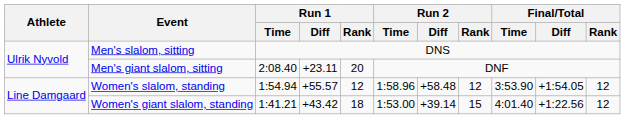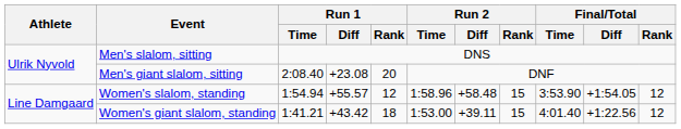 <table class="wikitable" style="font-size:100%">
 <tr>
 <th rowspan="2">Athlete</th>
 <th rowspan="2">Event</th>
 <th colspan="3">Run 1</th>
 <th colspan="3">Run 2</th>
 <th colspan="3">Final/Total</th>
 </tr>
 <tr>
 <th>Time</th>
 <th>Diff</th>
 <th>Rank</th>
 <th>Time</th>
 <th>Diff</th>
 <th>Rank</th>
 <th>Time</th>
 <th>Diff</th>
 <th>Rank</th>
 </tr>
 <tr>
 <td rowspan=2><a href='#'>Ulrik Nyvold</a></td>
 <td><a href='#'>Men's slalom, sitting</a></td>
 <td align="center" colspan=9>DNS</td>
 </tr>
 <tr>
 <td><a href='#'>Men's giant slalom, sitting</a></td>
 <td align="center">2:08.40</td>
-<td align="center">+23.11</td>
+<td align="center">+23.08</td>
 <td align="center">20</td>
 <td align="center" colspan=9>DNF</td>
 </tr>
 <tr>
 <td rowspan=2><a href='#'>Line Damgaard</a></td>
 <td><a href='#'>Women's slalom, standing</a></td>
 <td align="center">1:54.94</td>
 <td align="center">+55.57</td>
 <td align="center">12</td>
 <td align="center">1:58.96</td>
 <td align="center">+58.48</td>
-<td align="center">12</td>
+<td align="center">15</td>
 <td align="center">3:53.90</td>
 <td align="center">+1:54.05</td>
 <td align="center">12</td>
 </tr>
 <tr>
 <td><a href='#'>Women's giant slalom, standing</a></td>
 <td align="center">1:41.21</td>
 <td align="center">+43.42</td>
 <td align="center">18</td>
 <td align="center">1:53.00</td>
-<td align="center">+39.14</td>
+<td align="center">+39.11</td>
 <td align="center">15</td>
 <td align="center">4:01.40</td>
 <td align="center">+1:22.56</td>
 <td align="center">12</td>
 </tr>
 </table>
